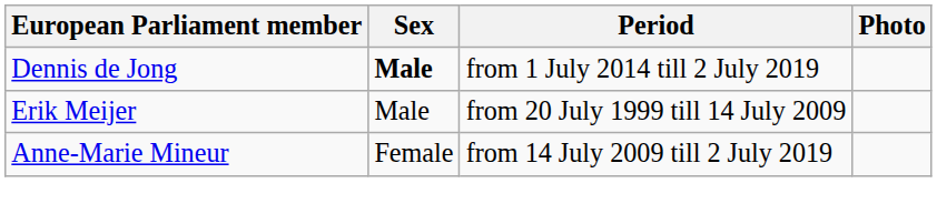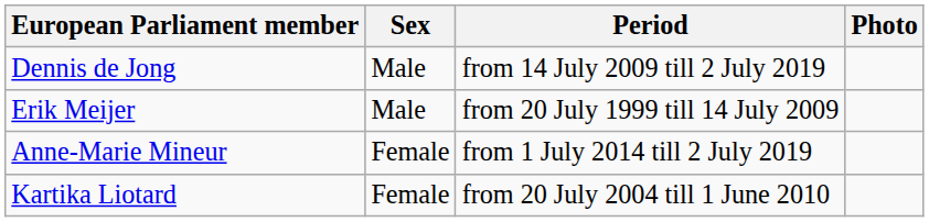 <table class="wikitable vatop">
 <tr>
 <th>European Parliament member</th>
 <th>Sex</th>
 <th>Period</th>
 <th>Photo</th>
 </tr>
 <tr>
 <td><a href='#'>Dennis de Jong</a></td>
-<td><strong>Male</strong></td>
-<td>from 1 July 2014 till 2 July 2019 </td>
+<td>Male</td>
+<td>from 14 July 2009 till 2 July 2019 </td>
 <td></td>
 </tr>
 <tr>
 <td><a href='#'>Erik Meijer</a></td>
 <td>Male</td>
 <td>from 20 July 1999 till 14 July 2009 </td>
 <td></td>
 </tr>
 <tr>
 <td><a href='#'>Anne-Marie Mineur</a></td>
 <td>Female</td>
-<td>from 14 July 2009 till 2 July 2019 </td>
+<td>from 1 July 2014 till 2 July 2019 </td>
+<td></td>
+</tr>
+<tr>
+<td><a href='#'>Kartika Liotard</a></td>
+<td>Female</td>
+<td>from 20 July 2004 till 1 June 2010 </td>
 <td></td>
 </tr>
 </table>
